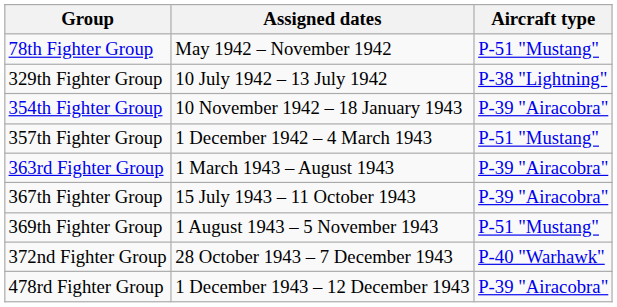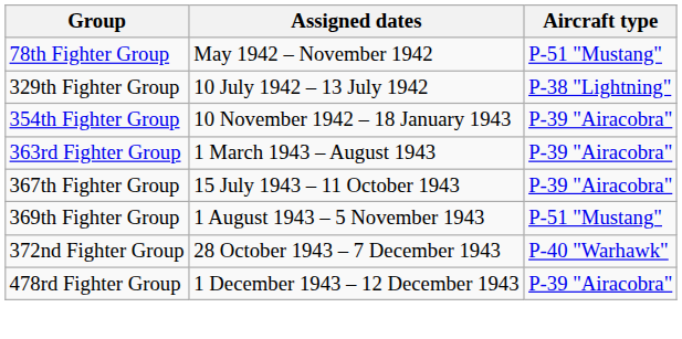 <table class="wikitable" style="margin:0.5em auto">
 <tr>
 <th>Group</th>
 <th>Assigned dates</th>
 <th>Aircraft type</th>
 </tr>
 <tr>
 <td><a href='#'>78th Fighter Group</a></td>
 <td>May 1942 – November 1942</td>
 <td><a href='#'>P-51 "Mustang"</a></td>
 </tr>
 <tr>
 <td>329th Fighter Group</td>
 <td>10 July 1942 – 13 July 1942</td>
 <td><a href='#'>P-38 "Lightning"</a></td>
 </tr>
 <tr>
 <td><a href='#'>354th Fighter Group</a></td>
 <td>10 November 1942 – 18 January 1943</td>
 <td><a href='#'>P-39 "Airacobra"</a></td>
-</tr>
-<tr>
-<td>357th Fighter Group</td>
-<td>1 December 1942 – 4 March 1943</td>
-<td><a href='#'>P-51 "Mustang"</a></td>
 </tr>
 <tr>
 <td><a href='#'>363rd Fighter Group</a></td>
 <td>1 March 1943 –  August 1943</td>
 <td><a href='#'>P-39 "Airacobra"</a></td>
 </tr>
 <tr>
 <td>367th Fighter Group</td>
 <td>15 July 1943 – 11 October 1943</td>
 <td><a href='#'>P-39 "Airacobra"</a></td>
 </tr>
 <tr>
 <td>369th Fighter Group</td>
 <td>1 August 1943 – 5 November 1943</td>
 <td><a href='#'>P-51 "Mustang"</a></td>
 </tr>
 <tr>
 <td>372nd Fighter Group</td>
 <td>28 October 1943 – 7 December 1943</td>
 <td><a href='#'>P-40 "Warhawk"</a></td>
 </tr>
 <tr>
 <td>478rd Fighter Group</td>
 <td>1 December 1943 – 12 December 1943</td>
 <td><a href='#'>P-39 "Airacobra"</a></td>
 </tr>
 </table>
